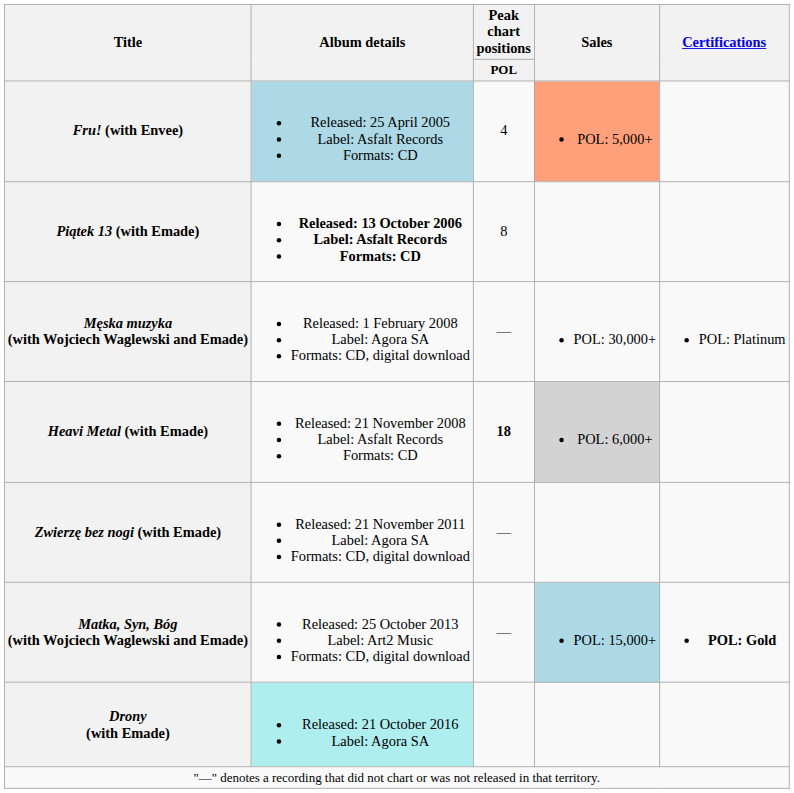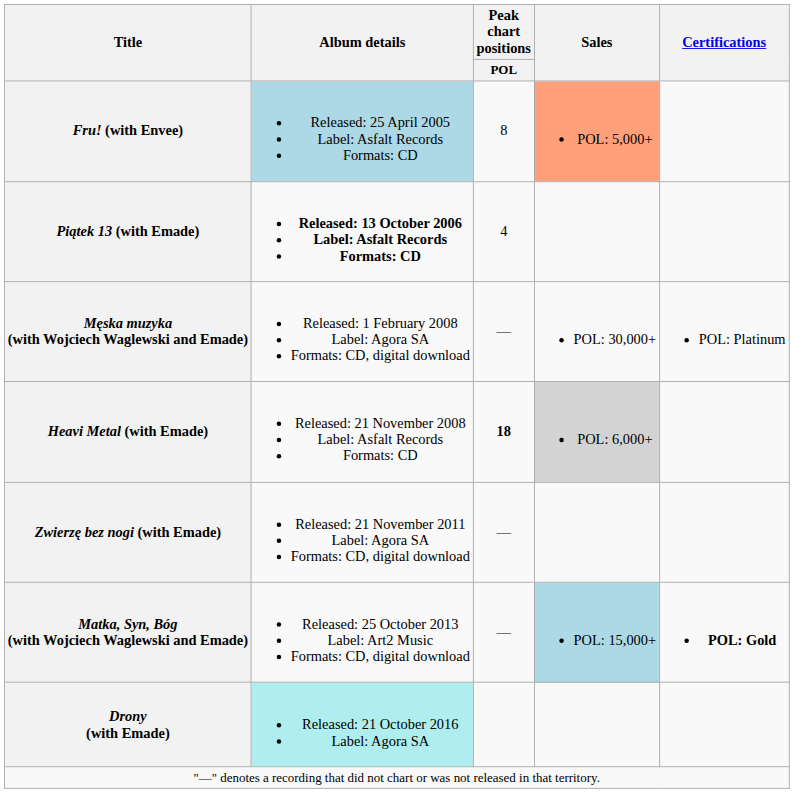 <table class="wikitable plainrowheaders" style="text-align:center;">
 <tr>
 <th scope="col" rowspan="2">Title</th>
 <th scope="col" rowspan="2">Album details</th>
 <th scope="col" colspan="1">Peak chart positions</th>
 <th scope="col" rowspan="2">Sales</th>
 <th scope="col" rowspan="2"><a href='#'>Certifications</a></th>
 </tr>
 <tr>
 <th scope="col" style="width:3em;font-size:90%;">POL<br></th>
 </tr>
 <tr>
 <th scope="row"><em>Fru!</em> (with Envee)</th>
 <td style="background: lightblue;"><br><ul><li>Released: 25 April 2005</li><li>Label: Asfalt Records</li><li>Formats: CD</li></ul></td>
-<td>4</td>
+<td>8</td>
 <td style="background: lightsalmon;"><br><ul><li>POL: 5,000+</li></ul></td>
 <td></td>
 </tr>
 <tr>
 <th scope="row"><em>Piątek 13</em> (with Emade)</th>
 <td><strong><br><ul><li>Released: 13 October 2006</li><li>Label: Asfalt Records</li><li>Formats: CD</li></ul></strong></td>
-<td>8</td>
+<td>4</td>
 <td></td>
 <td></td>
 </tr>
 <tr>
 <th scope="row"><em>Męska muzyka</em><br>(with Wojciech Waglewski and Emade)</th>
 <td><br><ul><li>Released: 1 February 2008</li><li>Label: Agora SA</li><li>Formats: CD, digital download</li></ul></td>
 <td>—</td>
 <td><br><ul><li>POL: 30,000+</li></ul></td>
 <td><br><ul><li>POL: Platinum</li></ul></td>
 </tr>
 <tr>
 <th scope="row"><em>Heavi Metal</em> (with Emade)</th>
 <td><br><ul><li>Released: 21 November 2008</li><li>Label: Asfalt Records</li><li>Formats: CD</li></ul></td>
 <td><strong>18</strong></td>
 <td style="background: lightgrey;"><br><ul><li>POL: 6,000+</li></ul></td>
 <td></td>
 </tr>
 <tr>
 <th scope="row"><em>Zwierzę bez nogi</em> (with Emade)</th>
 <td><br><ul><li>Released: 21 November 2011</li><li>Label: Agora SA</li><li>Formats: CD, digital download</li></ul></td>
 <td>—</td>
 <td></td>
 <td></td>
 </tr>
 <tr>
 <th scope="row"><em>Matka, Syn, Bóg</em><br>(with Wojciech Waglewski and Emade)</th>
 <td><br><ul><li>Released: 25 October 2013</li><li>Label: Art2 Music</li><li>Formats: CD, digital download</li></ul></td>
 <td>—</td>
 <td style="background: lightblue;"><br><ul><li>POL: 15,000+</li></ul></td>
 <td><strong><br><ul><li>POL: Gold</li></ul></strong></td>
 </tr>
 <tr>
 <th scope="row"><em>Drony</em><br>(with Emade)</th>
 <td style="background: paleturquoise;"><br><ul><li>Released: 21 October 2016</li><li>Label: Agora SA</li></ul></td>
 <td></td>
 <td></td>
 <td></td>
 </tr>
 <tr>
 <td colspan="20" style="font-size:90%">"—" denotes a recording that did not chart or was not released in that territory.</td>
 </tr>
 </table>
